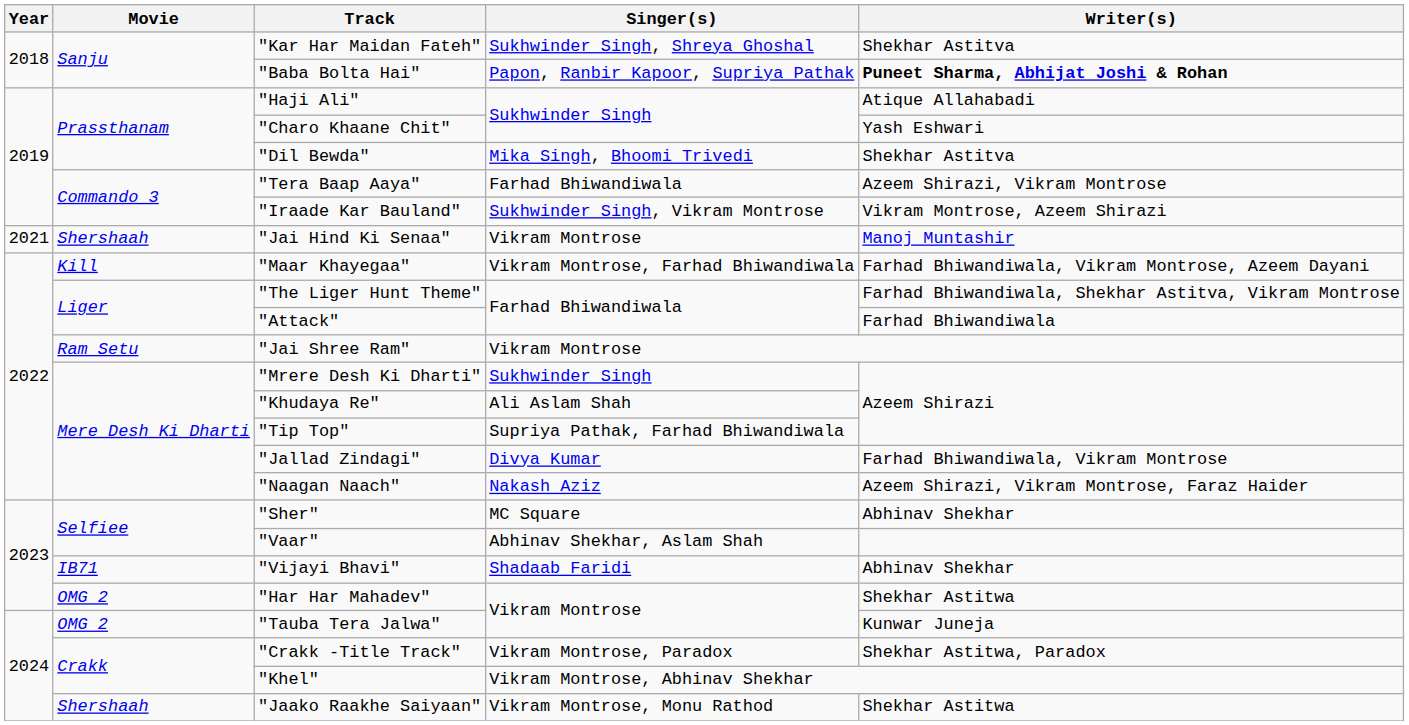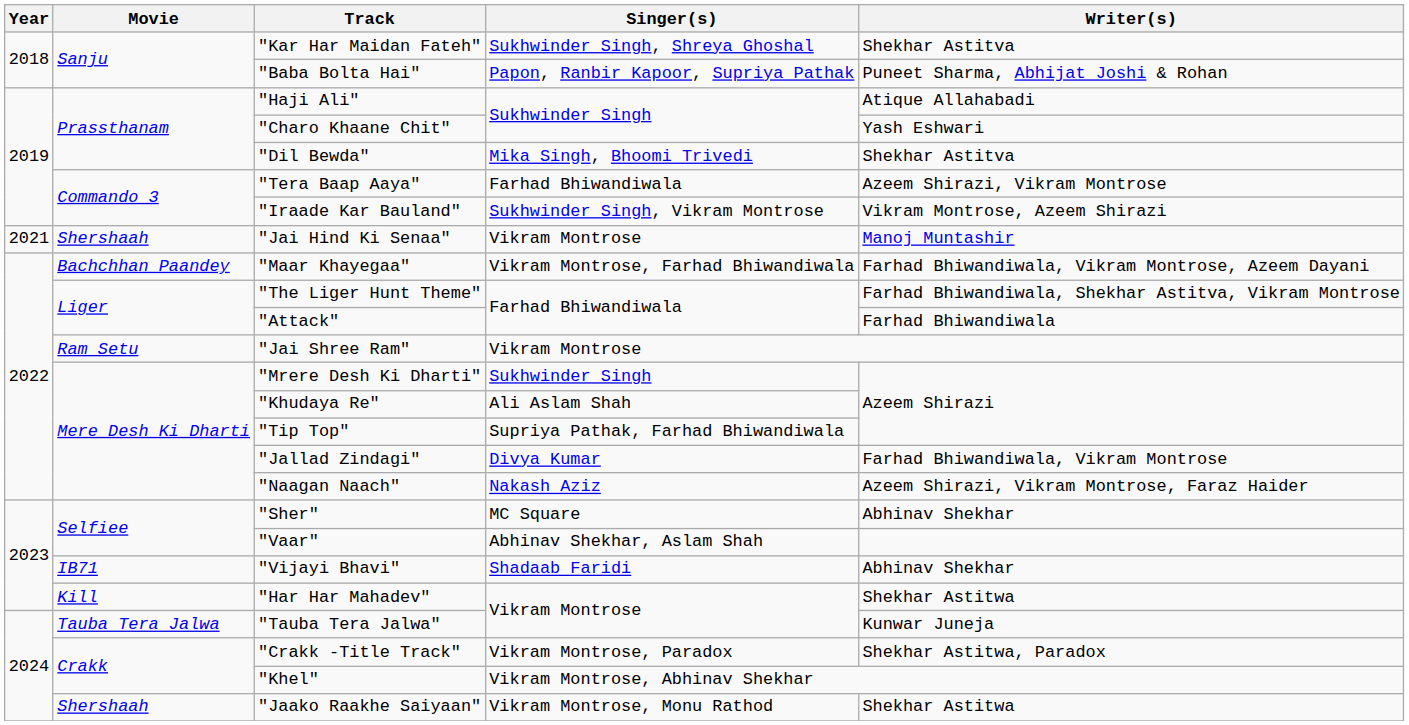 <table class="wikitable sortable">
 <tr>
 <th>Year</th>
 <th>Movie</th>
 <th>Track</th>
 <th>Singer(s)</th>
 <th>Writer(s)</th>
 </tr>
 <tr>
 <td rowspan=2>2018</td>
 <td rowspan=2><em><a href='#'>Sanju</a></em></td>
 <td>"Kar Har Maidan Fateh"</td>
 <td><a href='#'>Sukhwinder Singh</a>, <a href='#'>Shreya Ghoshal</a></td>
 <td>Shekhar Astitva</td>
 </tr>
 <tr>
 <td>"Baba Bolta Hai"</td>
 <td><a href='#'>Papon</a>, <a href='#'>Ranbir Kapoor</a>, <a href='#'>Supriya Pathak</a></td>
-<td><strong>Puneet Sharma, <a href='#'>Abhijat Joshi</a> & Rohan</strong></td>
+<td>Puneet Sharma, <a href='#'>Abhijat Joshi</a> & Rohan</td>
 </tr>
 <tr>
 <td rowspan=5>2019</td>
 <td rowspan=3><em><a href='#'>Prassthanam</a></em></td>
 <td>"Haji Ali"</td>
 <td rowspan=2><a href='#'>Sukhwinder Singh</a></td>
 <td>Atique Allahabadi</td>
 </tr>
 <tr>
 <td>"Charo Khaane Chit"</td>
 <td>Yash Eshwari</td>
 </tr>
 <tr>
 <td>"Dil Bewda"</td>
 <td><a href='#'>Mika Singh</a>, <a href='#'>Bhoomi Trivedi</a></td>
 <td>Shekhar Astitva</td>
 </tr>
 <tr>
 <td rowspan=2><a href='#'><em>Commando 3</em></a></td>
 <td>"Tera Baap Aaya"</td>
 <td>Farhad Bhiwandiwala</td>
 <td>Azeem Shirazi, Vikram Montrose</td>
 </tr>
 <tr>
 <td>"Iraade Kar Bauland"</td>
 <td><a href='#'>Sukhwinder Singh</a>, Vikram Montrose</td>
 <td>Vikram Montrose, Azeem Shirazi</td>
 </tr>
 <tr>
 <td>2021</td>
 <td><em><a href='#'>Shershaah</a></em></td>
 <td>"Jai Hind Ki Senaa"</td>
 <td>Vikram Montrose</td>
 <td><a href='#'>Manoj Muntashir</a></td>
 </tr>
 <tr>
 <td rowspan=9>2022</td>
-<td><a href='#'><em>Kill</em></a></td>
+<td><em><a href='#'>Bachchhan Paandey</a></em></td>
 <td>"Maar Khayegaa"</td>
 <td>Vikram Montrose, Farhad Bhiwandiwala</td>
 <td>Farhad Bhiwandiwala, Vikram Montrose, Azeem Dayani</td>
 </tr>
 <tr>
 <td rowspan=2><a href='#'><em>Liger</em></a></td>
 <td>"The Liger Hunt Theme"</td>
 <td rowspan=2>Farhad Bhiwandiwala</td>
 <td>Farhad Bhiwandiwala, Shekhar Astitva, Vikram Montrose</td>
 </tr>
 <tr>
 <td>"Attack"</td>
 <td>Farhad Bhiwandiwala</td>
 </tr>
 <tr>
 <td><a href='#'><em>Ram Setu</em></a></td>
 <td>"Jai Shree Ram"</td>
 <td colspan=2>Vikram Montrose</td>
 </tr>
 <tr>
 <td rowspan=5><a href='#'><em>Mere Desh Ki Dharti</em></a></td>
 <td>"Mrere Desh Ki Dharti"</td>
 <td><a href='#'>Sukhwinder Singh</a></td>
 <td rowspan=3>Azeem Shirazi</td>
 </tr>
 <tr>
 <td>"Khudaya Re"</td>
 <td>Ali Aslam Shah</td>
 </tr>
 <tr>
 <td>"Tip Top"</td>
 <td>Supriya Pathak, Farhad Bhiwandiwala</td>
 </tr>
 <tr>
 <td>"Jallad Zindagi"</td>
 <td><a href='#'>Divya Kumar</a></td>
 <td>Farhad Bhiwandiwala, Vikram Montrose</td>
 </tr>
 <tr>
 <td>"Naagan Naach"</td>
 <td><a href='#'>Nakash Aziz</a></td>
 <td>Azeem Shirazi, Vikram Montrose, Faraz Haider</td>
 </tr>
 <tr>
 <td rowspan="4">2023</td>
 <td rowspan=2><em><a href='#'>Selfiee</a></em></td>
 <td>"Sher"</td>
 <td>MC Square</td>
 <td>Abhinav Shekhar</td>
 </tr>
 <tr>
 <td>"Vaar"</td>
 <td>Abhinav Shekhar, Aslam Shah</td>
 <td></td>
 </tr>
 <tr>
 <td><em><a href='#'>IB71</a></em></td>
 <td>"Vijayi Bhavi"</td>
 <td><a href='#'>Shadaab Faridi</a></td>
 <td>Abhinav Shekhar</td>
 </tr>
 <tr>
-<td><em><a href='#'>OMG 2</a></em></td>
+<td><a href='#'><em>Kill</em></a></td>
 <td>"Har Har Mahadev"</td>
 <td rowspan=2>Vikram Montrose</td>
 <td>Shekhar Astitwa</td>
 </tr>
 <tr>
 <td rowspan="4">2024</td>
-<td><em><a href='#'>OMG 2</a></em></td>
+<td><em><a href='#'>Tauba Tera Jalwa</a></em></td>
 <td>"Tauba Tera Jalwa"</td>
 <td>Kunwar Juneja</td>
 </tr>
 <tr>
 <td rowspan=2><em><a href='#'>Crakk</a></em></td>
 <td>"Crakk -Title Track"</td>
 <td>Vikram Montrose, Paradox</td>
 <td>Shekhar Astitwa, Paradox</td>
 </tr>
 <tr>
 <td>"Khel"</td>
 <td colspan=2>Vikram Montrose, Abhinav Shekhar</td>
 </tr>
 <tr>
 <td><em><a href='#'>Shershaah</a></em></td>
 <td>"Jaako Raakhe Saiyaan"</td>
 <td>Vikram Montrose, Monu Rathod</td>
 <td>Shekhar Astitwa</td>
 </tr>
 </table>
